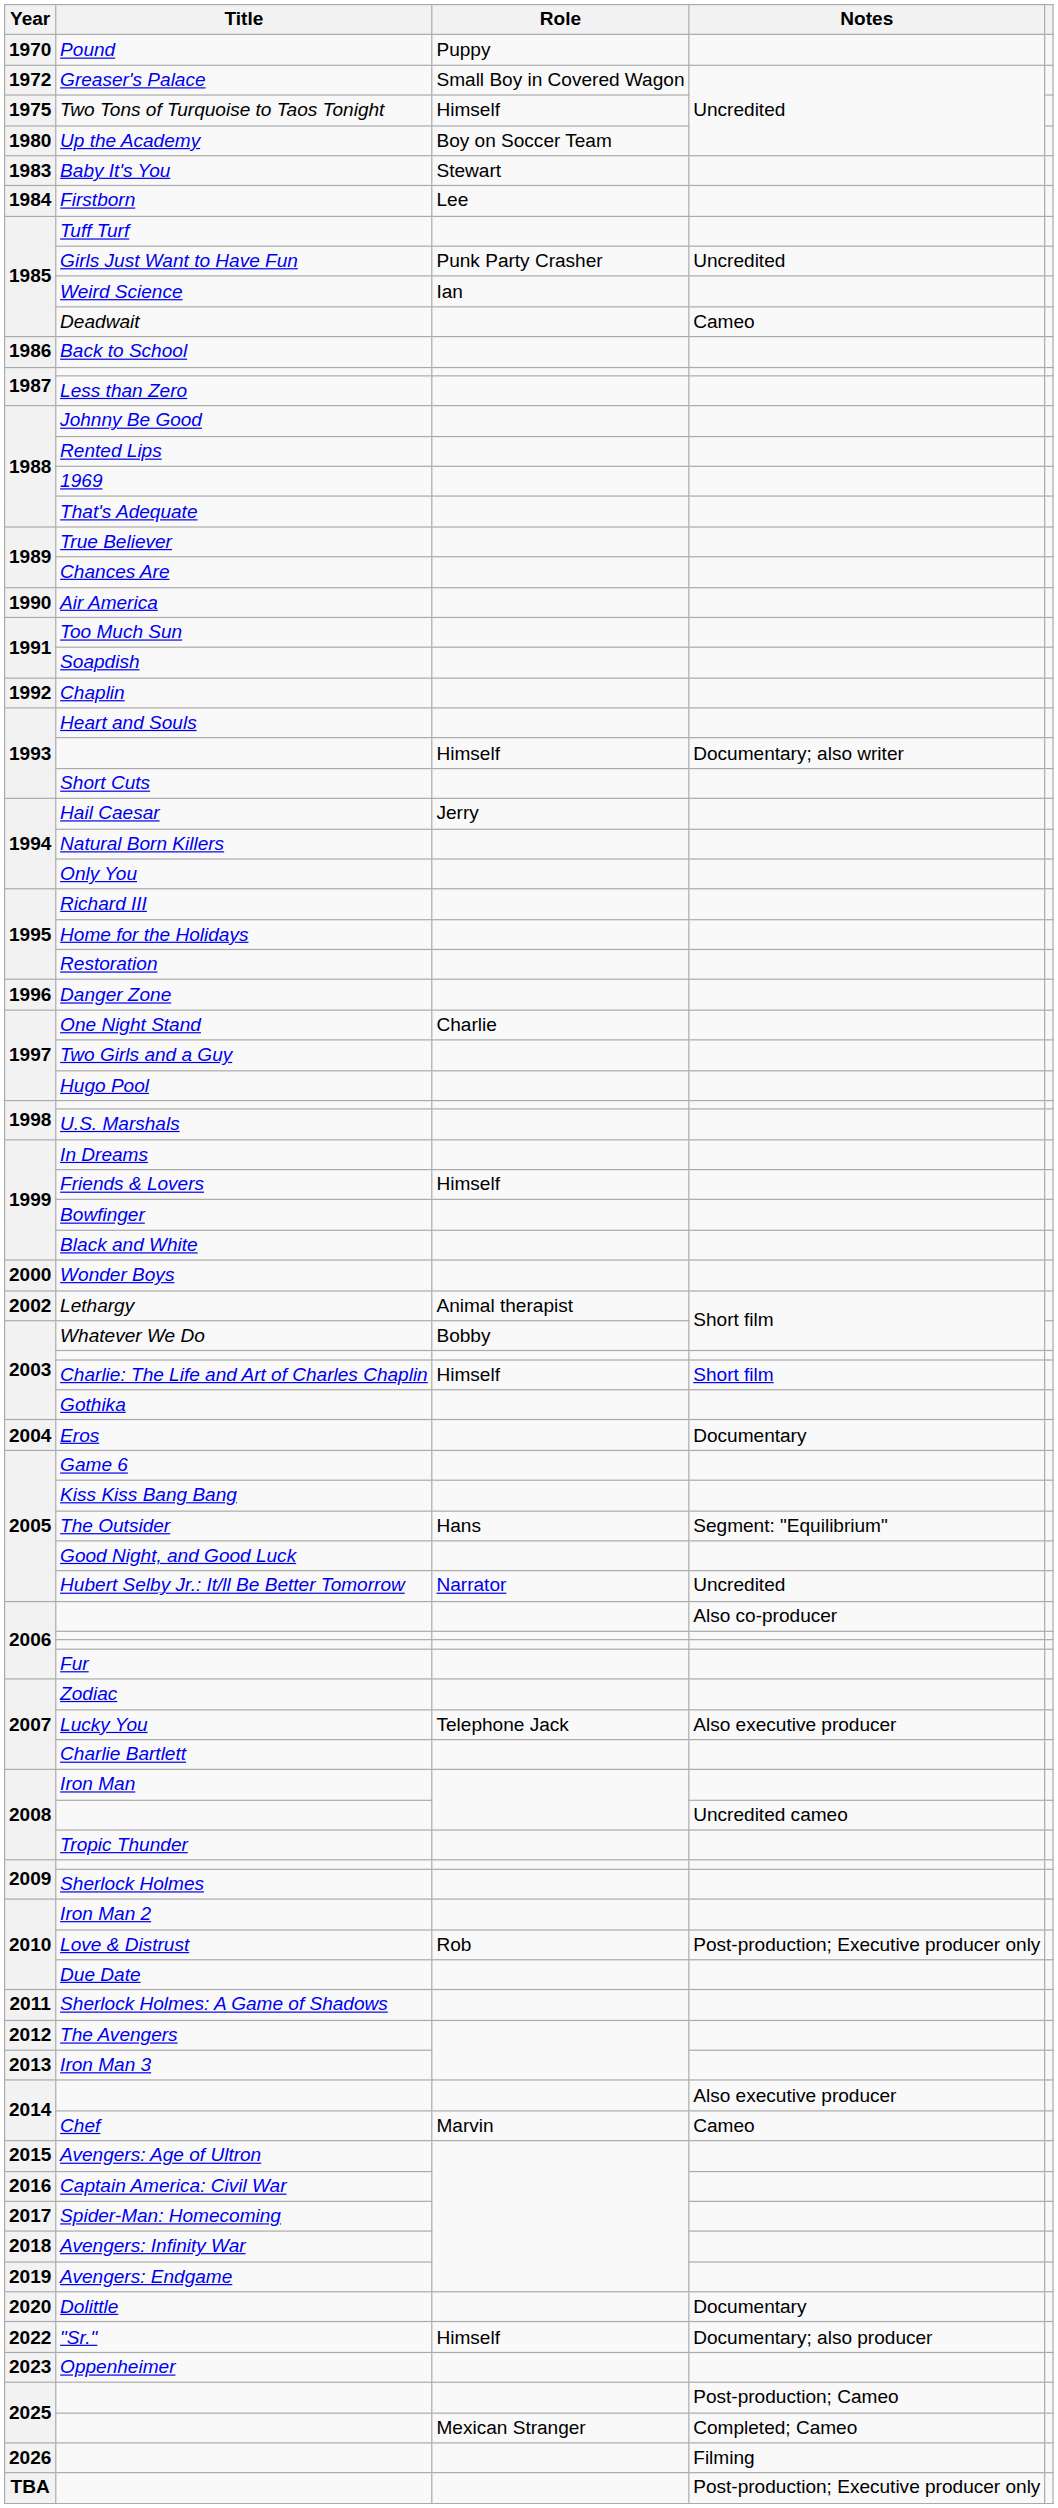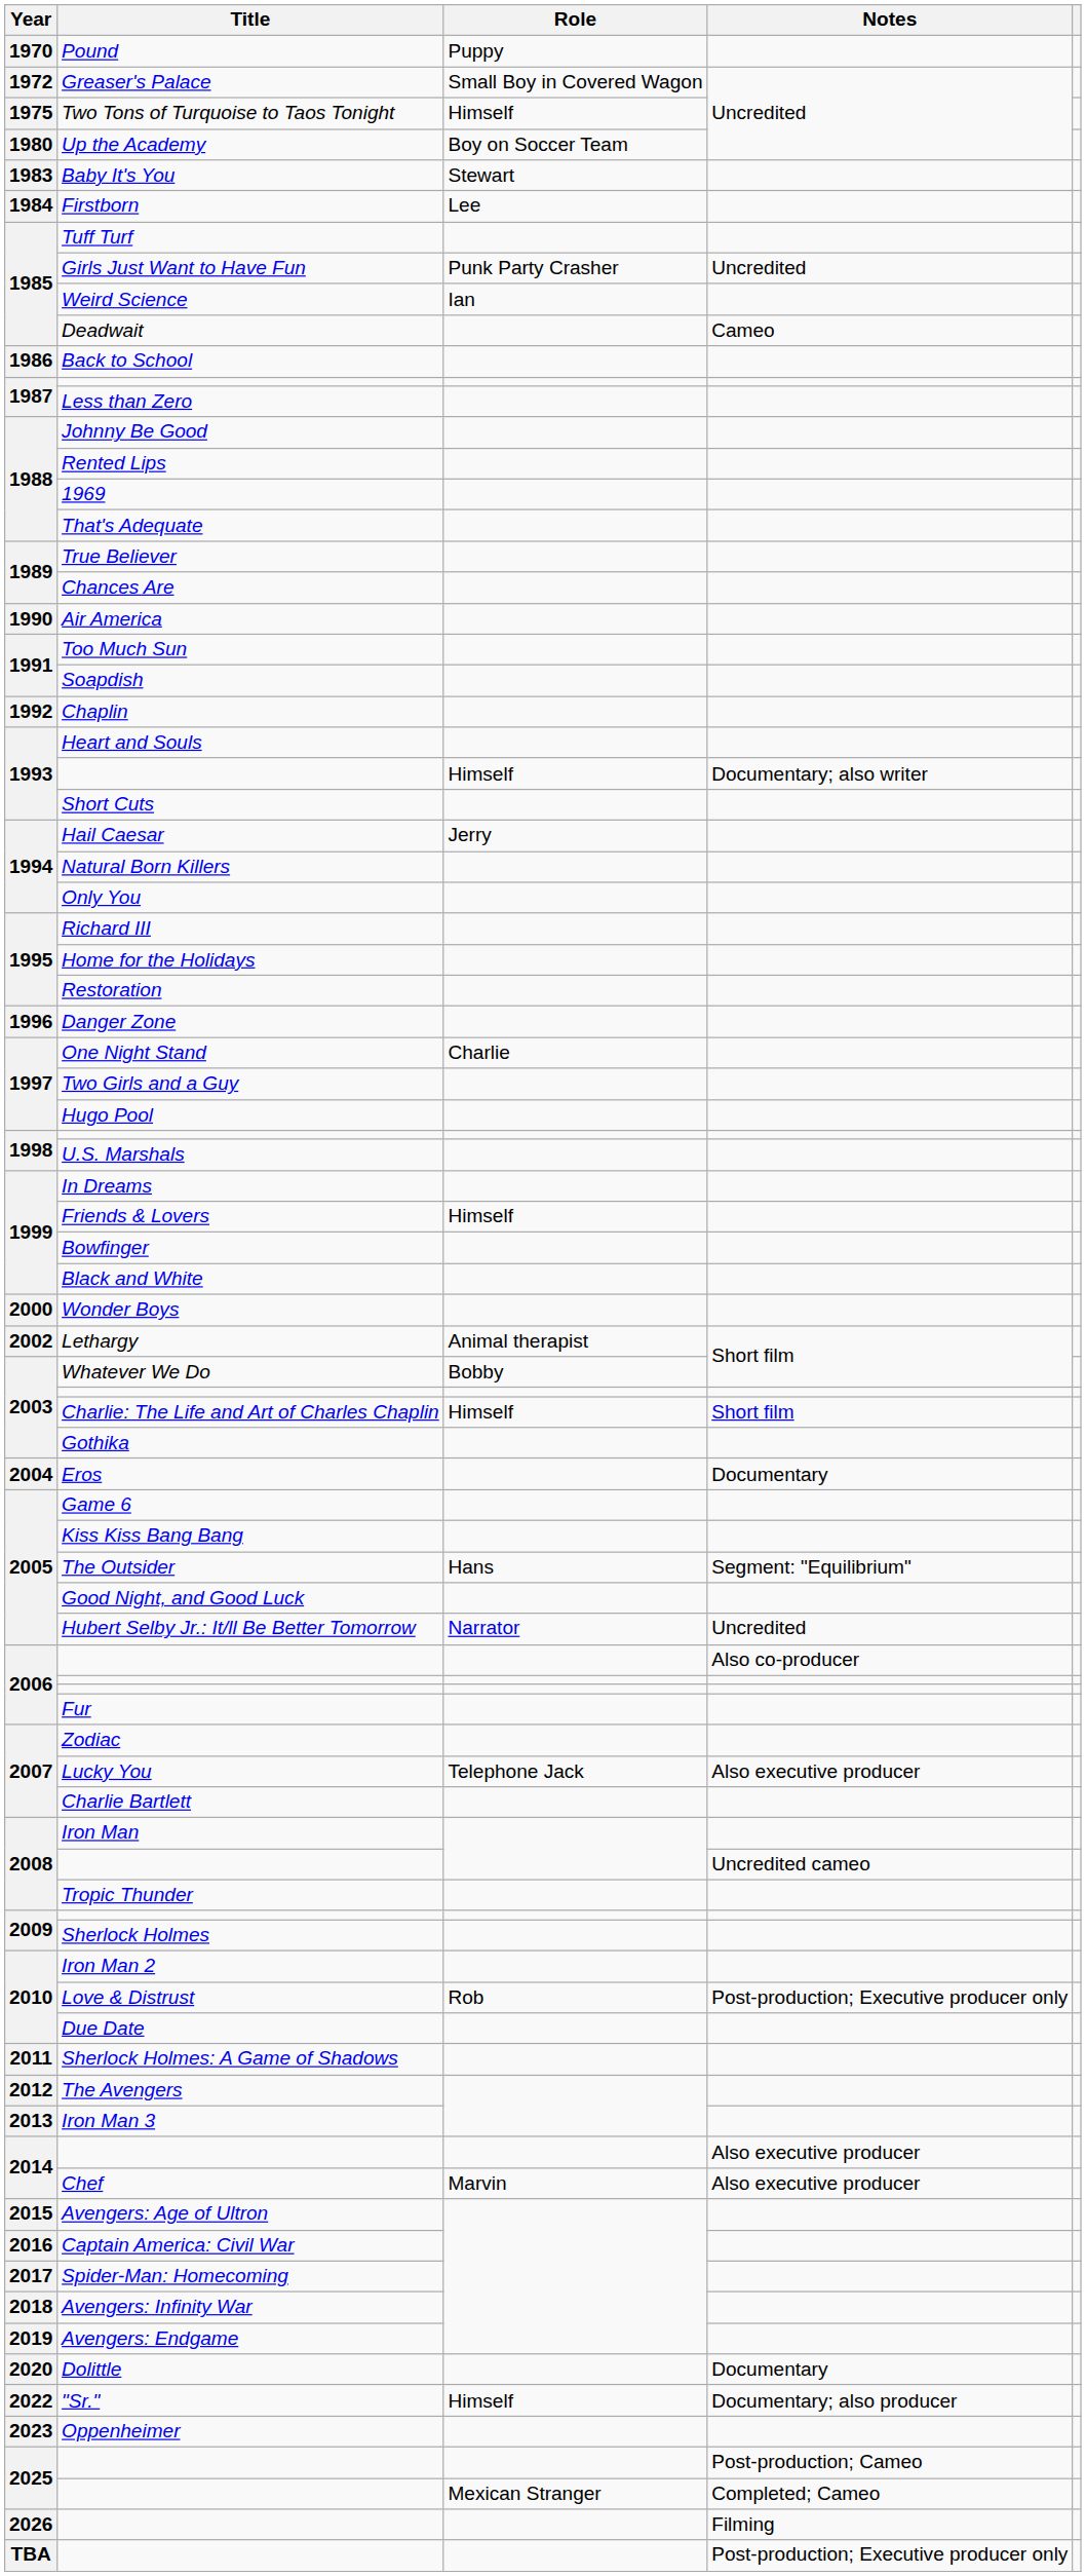 <table class="wikitable plainrowheaders sortable" style="margin-right: 0;">
 <tr>
 <th scope="col">Year</th>
 <th scope="col">Title</th>
 <th scope="col">Role</th>
 <th scope="col" class="unsortable">Notes</th>
 <th scope="col" class="unsortable"></th>
 </tr>
 <tr>
 <th scope="row">1970</th>
 <td><em><a href='#'>Pound</a></em></td>
 <td>Puppy</td>
 <td></td>
 <td style="text-align: center;"></td>
 </tr>
 <tr>
 <th scope="row">1972</th>
 <td><em><a href='#'>Greaser's Palace</a></em></td>
 <td>Small Boy in Covered Wagon</td>
 <td rowspan="3">Uncredited</td>
 <td style="text-align: center;"></td>
 </tr>
 <tr>
 <th scope="row">1975</th>
 <td><em>Two Tons of Turquoise to Taos Tonight</em></td>
 <td>Himself</td>
 <td style="text-align: center;"></td>
 </tr>
 <tr>
 <th scope="row">1980</th>
 <td><em><a href='#'>Up the Academy</a></em></td>
 <td>Boy on Soccer Team</td>
 <td style="text-align: center;"></td>
 </tr>
 <tr>
 <th scope="row">1983</th>
 <td><em><a href='#'>Baby It's You</a></em></td>
 <td>Stewart</td>
 <td></td>
 <td style="text-align: center;"></td>
 </tr>
 <tr>
 <th scope="row">1984</th>
 <td><em><a href='#'>Firstborn</a></em></td>
 <td>Lee</td>
 <td></td>
 <td style="text-align: center;"></td>
 </tr>
 <tr>
 <th rowspan="4" scope="row">1985</th>
 <td><em><a href='#'>Tuff Turf</a></em></td>
 <td></td>
 <td></td>
 <td style="text-align: center;"></td>
 </tr>
 <tr>
 <td><em><a href='#'>Girls Just Want to Have Fun</a></em></td>
 <td>Punk Party Crasher</td>
 <td>Uncredited</td>
 <td style="text-align: center;"></td>
 </tr>
 <tr>
 <td><em><a href='#'>Weird Science</a></em></td>
 <td>Ian</td>
 <td></td>
 <td style="text-align: center;"></td>
 </tr>
 <tr>
 <td><em>Deadwait</em></td>
 <td></td>
 <td>Cameo</td>
 <td style="text-align: center;"></td>
 </tr>
 <tr>
 <th scope="row">1986</th>
 <td><em><a href='#'>Back to School</a></em></td>
 <td></td>
 <td></td>
 <td style="text-align: center;"></td>
 </tr>
 <tr>
 <th rowspan="2" scope="row">1987</th>
 <td><em></em></td>
 <td></td>
 <td></td>
 <td style="text-align: center;"></td>
 </tr>
 <tr>
 <td><em><a href='#'>Less than Zero</a></em></td>
 <td></td>
 <td></td>
 <td style="text-align: center;"></td>
 </tr>
 <tr>
 <th rowspan="4" scope="row">1988</th>
 <td><em><a href='#'>Johnny Be Good</a></em></td>
 <td></td>
 <td></td>
 <td style="text-align: center;"></td>
 </tr>
 <tr>
 <td><em><a href='#'>Rented Lips</a></em></td>
 <td></td>
 <td></td>
 <td style="text-align: center;"></td>
 </tr>
 <tr>
 <td><em><a href='#'>1969</a></em></td>
 <td></td>
 <td></td>
 <td style="text-align: center;"></td>
 </tr>
 <tr>
 <td><em><a href='#'>That's Adequate</a></em></td>
 <td></td>
 <td></td>
 <td style="text-align: center;"></td>
 </tr>
 <tr>
 <th rowspan="2" scope="row">1989</th>
 <td><em><a href='#'>True Believer</a></em></td>
 <td></td>
 <td></td>
 <td style="text-align: center;"></td>
 </tr>
 <tr>
 <td><em><a href='#'>Chances Are</a></em></td>
 <td></td>
 <td></td>
 <td style="text-align: center;"></td>
 </tr>
 <tr>
 <th scope="row">1990</th>
 <td><em><a href='#'>Air America</a></em></td>
 <td></td>
 <td></td>
 <td style="text-align: center;"></td>
 </tr>
 <tr>
 <th rowspan="2" scope="row">1991</th>
 <td><em><a href='#'>Too Much Sun</a></em></td>
 <td></td>
 <td></td>
 <td style="text-align: center;"></td>
 </tr>
 <tr>
 <td><em><a href='#'>Soapdish</a></em></td>
 <td></td>
 <td></td>
 <td style="text-align: center;"></td>
 </tr>
 <tr>
 <th scope="row">1992</th>
 <td><em><a href='#'>Chaplin</a></em></td>
 <td></td>
 <td></td>
 <td style="text-align: center;"></td>
 </tr>
 <tr>
 <th rowspan="3" scope="row">1993</th>
 <td><em><a href='#'>Heart and Souls</a></em></td>
 <td></td>
 <td></td>
 <td style="text-align: center;"></td>
 </tr>
 <tr>
 <td><em></em></td>
 <td>Himself</td>
 <td>Documentary; also writer</td>
 <td style="text-align: center;"></td>
 </tr>
 <tr>
 <td><em><a href='#'>Short Cuts</a></em></td>
 <td></td>
 <td></td>
 <td style="text-align: center;"></td>
 </tr>
 <tr>
 <th rowspan="3" scope="row">1994</th>
 <td><em><a href='#'>Hail Caesar</a></em></td>
 <td>Jerry</td>
 <td></td>
 <td style="text-align: center;"></td>
 </tr>
 <tr>
 <td><em><a href='#'>Natural Born Killers</a></em></td>
 <td></td>
 <td></td>
 <td style="text-align: center;"></td>
 </tr>
 <tr>
 <td><em><a href='#'>Only You</a></em></td>
 <td></td>
 <td></td>
 <td style="text-align: center;"></td>
 </tr>
 <tr>
 <th rowspan="3" scope="row">1995</th>
 <td><em><a href='#'>Richard III</a></em></td>
 <td></td>
 <td></td>
 <td style="text-align: center;"></td>
 </tr>
 <tr>
 <td><em><a href='#'>Home for the Holidays</a></em></td>
 <td></td>
 <td></td>
 <td style="text-align: center;"></td>
 </tr>
 <tr>
 <td><em><a href='#'>Restoration</a></em></td>
 <td></td>
 <td></td>
 <td style="text-align: center;"></td>
 </tr>
 <tr>
 <th scope="row">1996</th>
 <td><em><a href='#'>Danger Zone</a></em></td>
 <td></td>
 <td></td>
 <td style="text-align: center;"></td>
 </tr>
 <tr>
 <th rowspan="3" scope="row">1997</th>
 <td><em><a href='#'>One Night Stand</a></em></td>
 <td>Charlie</td>
 <td></td>
 <td style="text-align: center;"></td>
 </tr>
 <tr>
 <td><em><a href='#'>Two Girls and a Guy</a></em></td>
 <td></td>
 <td></td>
 <td style="text-align: center;"></td>
 </tr>
 <tr>
 <td><em><a href='#'>Hugo Pool</a></em></td>
 <td></td>
 <td></td>
 <td style="text-align: center;"></td>
 </tr>
 <tr>
 <th rowspan="2" scope="row">1998</th>
 <td><em></em></td>
 <td></td>
 <td></td>
 <td style="text-align: center;"></td>
 </tr>
 <tr>
 <td><em><a href='#'>U.S. Marshals</a></em></td>
 <td></td>
 <td></td>
 <td style="text-align: center;"></td>
 </tr>
 <tr>
 <th rowspan="4" scope="row">1999</th>
 <td><em><a href='#'>In Dreams</a></em></td>
 <td></td>
 <td></td>
 <td style="text-align: center;"></td>
 </tr>
 <tr>
 <td><em><a href='#'>Friends & Lovers</a></em></td>
 <td>Himself</td>
 <td></td>
 <td style="text-align: center;"></td>
 </tr>
 <tr>
 <td><em><a href='#'>Bowfinger</a></em></td>
 <td></td>
 <td></td>
 <td style="text-align: center;"></td>
 </tr>
 <tr>
 <td><em><a href='#'>Black and White</a></em></td>
 <td></td>
 <td></td>
 <td style="text-align: center;"></td>
 </tr>
 <tr>
 <th scope="row">2000</th>
 <td><em><a href='#'>Wonder Boys</a></em></td>
 <td></td>
 <td></td>
 <td style="text-align: center;"></td>
 </tr>
 <tr>
 <th scope="row">2002</th>
 <td><em>Lethargy</em></td>
 <td>Animal therapist</td>
 <td rowspan="2">Short film</td>
 <td style="text-align: center;"></td>
 </tr>
 <tr>
 <th rowspan="4" scope="row">2003</th>
 <td><em>Whatever We Do</em></td>
 <td>Bobby</td>
 <td style="text-align: center;"></td>
 </tr>
 <tr>
 <td><em></em></td>
 <td></td>
 <td></td>
 <td style="text-align: center;"></td>
 </tr>
 <tr>
 <td><em><a href='#'>Charlie: The Life and Art of Charles Chaplin</a></em></td>
 <td>Himself</td>
 <td><a href='#'>Short film</a></td>
 <td style="text-align: center;"></td>
 </tr>
 <tr>
 <td><em><a href='#'>Gothika</a></em></td>
 <td></td>
 <td></td>
 <td style="text-align: center;"></td>
 </tr>
 <tr>
 <th scope="row">2004</th>
 <td><em><a href='#'>Eros</a></em></td>
 <td></td>
 <td>Documentary</td>
 <td style="text-align: center;"></td>
 </tr>
 <tr>
 <th rowspan="5" scope="row">2005</th>
 <td><em><a href='#'>Game 6</a></em></td>
 <td></td>
 <td></td>
 <td style="text-align: center;"></td>
 </tr>
 <tr>
 <td><em><a href='#'>Kiss Kiss Bang Bang</a></em></td>
 <td></td>
 <td></td>
 <td style="text-align: center;"></td>
 </tr>
 <tr>
 <td><em><a href='#'>The Outsider</a></em></td>
 <td>Hans</td>
 <td>Segment: "Equilibrium"</td>
 <td style="text-align: center;"></td>
 </tr>
 <tr>
 <td><em><a href='#'>Good Night, and Good Luck</a></em></td>
 <td></td>
 <td></td>
 <td style="text-align: center;"></td>
 </tr>
 <tr>
 <td><em><a href='#'>Hubert Selby Jr.: It/ll Be Better Tomorrow</a></em></td>
 <td><a href='#'>Narrator</a></td>
 <td>Uncredited</td>
 <td style="text-align: center;"></td>
 </tr>
 <tr>
 <th rowspan="4" scope="row">2006</th>
 <td><em></em></td>
 <td></td>
 <td>Also co-producer</td>
 <td style="text-align: center;"></td>
 </tr>
 <tr>
 <td><em></em></td>
 <td></td>
 <td></td>
 <td style="text-align: center;"></td>
 </tr>
 <tr>
 <td><em></em></td>
 <td></td>
 <td></td>
 <td style="text-align: center;"></td>
 </tr>
 <tr>
 <td><em><a href='#'>Fur</a></em></td>
 <td></td>
 <td></td>
 <td style="text-align: center;"></td>
 </tr>
 <tr>
 <th rowspan="3" scope="row">2007</th>
 <td><em><a href='#'>Zodiac</a></em></td>
 <td></td>
 <td></td>
 <td style="text-align: center;"></td>
 </tr>
 <tr>
 <td><em><a href='#'>Lucky You</a></em></td>
 <td>Telephone Jack</td>
 <td>Also executive producer</td>
 <td style="text-align: center;"></td>
 </tr>
 <tr>
 <td><em><a href='#'>Charlie Bartlett</a></em></td>
 <td></td>
 <td></td>
 <td style="text-align: center;"></td>
 </tr>
 <tr>
 <th rowspan="3" scope="row">2008</th>
 <td><em><a href='#'>Iron Man</a></em></td>
 <td rowspan="2"></td>
 <td></td>
 <td style="text-align: center;"></td>
 </tr>
 <tr>
 <td><em></em></td>
 <td>Uncredited cameo</td>
 <td style="text-align: center;"></td>
 </tr>
 <tr>
 <td><em><a href='#'>Tropic Thunder</a></em></td>
 <td></td>
 <td></td>
 <td style="text-align: center;"></td>
 </tr>
 <tr>
 <th rowspan="2" scope="row">2009</th>
 <td><em></em></td>
 <td></td>
 <td></td>
 <td style="text-align: center;"></td>
 </tr>
 <tr>
 <td><em><a href='#'>Sherlock Holmes</a></em></td>
 <td></td>
 <td></td>
 <td style="text-align: center;"></td>
 </tr>
 <tr>
 <th rowspan="3" scope="row">2010</th>
 <td><em><a href='#'>Iron Man 2</a></em></td>
 <td></td>
 <td></td>
 <td style="text-align: center;"></td>
 </tr>
 <tr>
 <td><em><a href='#'>Love & Distrust</a></em></td>
 <td>Rob</td>
 <td>Post-production; Executive producer only</td>
 <td style="text-align: center;"></td>
 </tr>
 <tr>
 <td><em><a href='#'>Due Date</a></em></td>
 <td></td>
 <td></td>
 <td style="text-align: center;"></td>
 </tr>
 <tr>
 <th scope="row">2011</th>
 <td><em><a href='#'>Sherlock Holmes: A Game of Shadows</a></em></td>
 <td></td>
 <td></td>
 <td style="text-align: center;"></td>
 </tr>
 <tr>
 <th scope="row">2012</th>
 <td><em><a href='#'>The Avengers</a></em></td>
 <td rowspan="2"></td>
 <td></td>
 <td style="text-align: center;"></td>
 </tr>
 <tr>
 <th scope="row">2013</th>
 <td><em><a href='#'>Iron Man 3</a></em></td>
 <td></td>
 <td style="text-align: center;"></td>
 </tr>
 <tr>
 <th rowspan="2" scope="row">2014</th>
 <td><em></em></td>
 <td></td>
 <td>Also executive producer</td>
 <td style="text-align: center;"></td>
 </tr>
 <tr>
 <td><em><a href='#'>Chef</a></em></td>
 <td>Marvin</td>
-<td>Cameo</td>
+<td>Also executive producer</td>
 <td style="text-align: center;"></td>
 </tr>
 <tr>
 <th scope="row">2015</th>
 <td><em><a href='#'>Avengers: Age of Ultron</a></em></td>
 <td rowspan="5"></td>
 <td></td>
 <td style="text-align: center;"></td>
 </tr>
 <tr>
 <th scope="row">2016</th>
 <td><em><a href='#'>Captain America: Civil War</a></em></td>
 <td></td>
 <td style="text-align: center;"></td>
 </tr>
 <tr>
 <th scope="row">2017</th>
 <td><em><a href='#'>Spider-Man: Homecoming</a></em></td>
 <td></td>
 <td style="text-align: center;"></td>
 </tr>
 <tr>
 <th scope="row">2018</th>
 <td><em><a href='#'>Avengers: Infinity War</a></em></td>
 <td></td>
 <td style="text-align: center;"></td>
 </tr>
 <tr>
 <th scope="row">2019</th>
 <td><em><a href='#'>Avengers: Endgame</a></em></td>
 <td></td>
 <td style="text-align: center;"></td>
 </tr>
 <tr>
 <th scope="row">2020</th>
 <td><em><a href='#'>Dolittle</a></em></td>
 <td></td>
 <td>Documentary</td>
 <td style="text-align: center;"></td>
 </tr>
 <tr>
 <th scope="row">2022</th>
 <td><em><a href='#'>"Sr."</a></em></td>
 <td>Himself</td>
 <td>Documentary; also producer</td>
 <td style="text-align: center;"></td>
 </tr>
 <tr>
 <th scope="row">2023</th>
 <td><em><a href='#'>Oppenheimer</a></em></td>
 <td></td>
 <td></td>
 <td style="text-align: center;"></td>
 </tr>
 <tr>
 <th rowspan="2" scope="row">2025</th>
 <td></td>
 <td></td>
 <td>Post-production; Cameo</td>
 <td style="text-align: center;"></td>
 </tr>
 <tr>
 <td></td>
 <td>Mexican Stranger</td>
 <td>Completed; Cameo</td>
 <td style="text-align: center;"></td>
 </tr>
 <tr>
 <th scope="row">2026</th>
 <td></td>
 <td></td>
 <td>Filming</td>
 <td style="text-align: center;"></td>
 </tr>
 <tr>
 <th scope="row">TBA</th>
 <td></td>
 <td></td>
 <td>Post-production; Executive producer only</td>
 <td style="text-align: center;"></td>
 </tr>
 <tr>
 </tr>
 </table>
